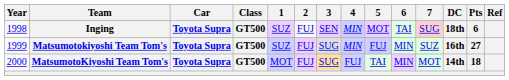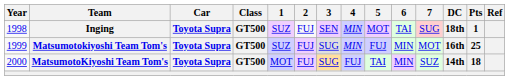 <table class="wikitable" style="text-align:center; font-size:85%">
 <tr>
 <th>Year</th>
 <th>Team</th>
 <th>Car</th>
 <th>Class</th>
 <th>1</th>
 <th>2</th>
 <th>3</th>
 <th>4</th>
 <th>5</th>
 <th>6</th>
 <th>7</th>
 <th>DC</th>
 <th>Pts</th>
 <th>Ref</th>
 </tr>
 <tr>
 <td><a href='#'>1998</a></td>
 <th>Inging</th>
 <th nowrap><a href='#'>Toyota Supra</a></th>
 <th>GT500</th>
 <td style="background:#EFCFFF;"><a href='#'>SUZ</a><br></td>
 <td><a href='#'>FUJ</a></td>
 <td style="background:#EFCFFF;"><a href='#'>SEN</a><br></td>
 <td style="background:#CFCFFF;"><em><a href='#'>MIN</a></em><br></td>
 <td style="background:#EFCFFF;"><a href='#'>MOT</a><br></td>
 <td style="background:#DFFFDF;"><a href='#'>TAI</a><br></td>
 <td style="background:#FFCFCF;"><a href='#'>SUG</a><br></td>
 <th>18th</th>
-<th>6</th>
+<th>1</th>
 <th></th>
 </tr>
 <tr>
 <td><a href='#'>1999</a></td>
 <th nowrap><a href='#'>Matsumotokiyoshi Team Tom's</a></th>
 <th nowrap><a href='#'>Toyota Supra</a></th>
 <th>GT500</th>
 <td style="background:#CFCFFF;"><a href='#'>SUZ</a><br></td>
 <td style="background:#EFCFFF;"><a href='#'>FUJ</a><br></td>
 <td style="background:#DFDFDF"><a href='#'>SUG</a><br></td>
 <td style="background:#CFCFFF;"><em><a href='#'>MIN</a></em><br></td>
 <td style="background:#CFCFFF;"><a href='#'>FUJ</a><br></td>
 <td style="background:#DFFFDF;"><a href='#'>MIN</a><br></td>
-<td style="background:#DFFFDF"><a href='#'>SUZ</a><br></td>
+<td style="background:#DFFFDF;"><a href='#'>MOT</a><br></td>
 <th>16th</th>
-<th>27</th>
+<th>25</th>
 <th></th>
 </tr>
 <tr>
 <td><a href='#'>2000</a></td>
 <th nowrap><a href='#'>MatsumotoKiyoshi Team Tom's</a></th>
 <th nowrap><a href='#'>Toyota Supra</a></th>
 <th>GT500</th>
 <td style="background:#CFCFFF;"><a href='#'>MOT</a><br></td>
 <td style="background:#EFCFFF;"><a href='#'>FUJ</a><br></td>
 <td style="background:#FFDF9F;"><a href='#'>SUG</a><br></td>
 <td style="background:#CFCFFF;"><a href='#'>FUJ</a><br></td>
 <td style="background:#DFFFDF;"><a href='#'>TAI</a><br></td>
 <td style="background:#EFCFFF;"><a href='#'>MIN</a><br></td>
-<td style="background:#DFFFDF;"><a href='#'>MOT</a><br></td>
+<td style="background:#DFFFDF"><a href='#'>SUZ</a><br></td>
 <th>14th</th>
 <th>18</th>
 <th></th>
 </tr>
 <tr>
 <th colspan="14"></th>
 </tr>
 </table>
